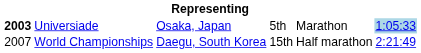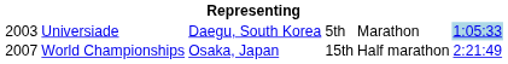 <table>
 <tr>
 <th colspan="6">Representing </th>
 </tr>
 <tr>
-<td><strong>2003</strong></td>
+<td>2003</td>
 <td><a href='#'>Universiade</a></td>
-<td><a href='#'>Osaka, Japan</a></td>
+<td><a href='#'>Daegu, South Korea</a></td>
 <td>5th</td>
 <td>Marathon</td>
 <td style="background: lightblue;"><a href='#'>1:05:33</a></td>
 </tr>
 <tr>
 <td>2007</td>
 <td><a href='#'>World Championships</a></td>
-<td><a href='#'>Daegu, South Korea</a></td>
+<td><a href='#'>Osaka, Japan</a></td>
 <td>15th</td>
 <td>Half marathon</td>
 <td><a href='#'>2:21:49</a></td>
 </tr>
 </table>
